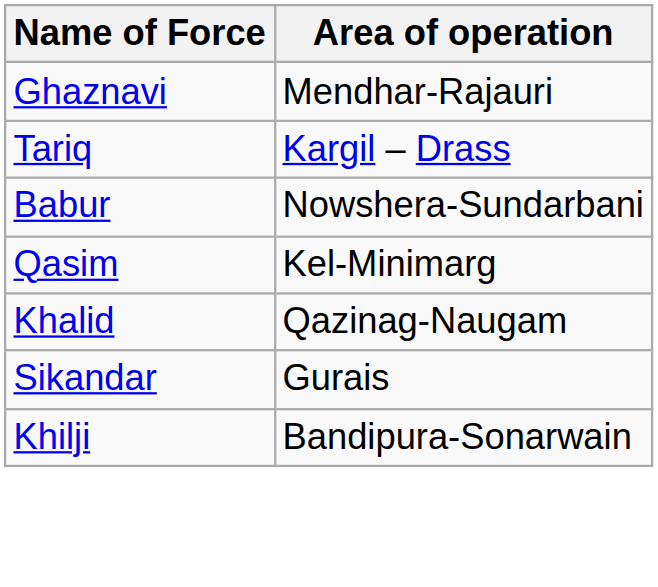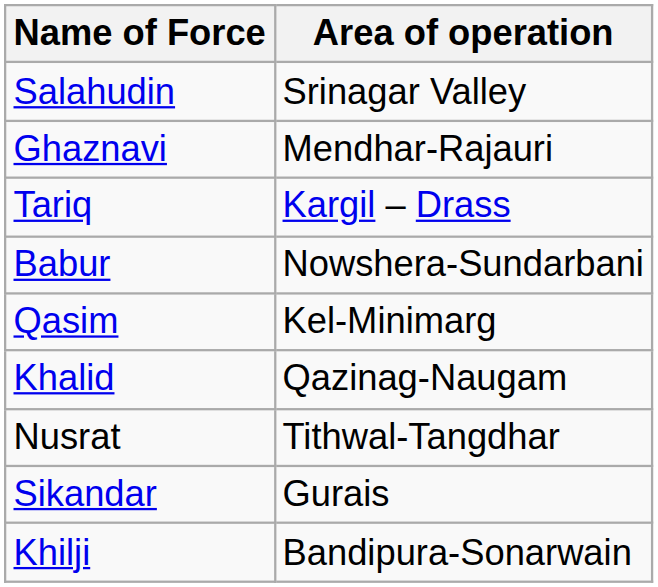 <table class="wikitable floatright">
 <tr>
 <th>Name of Force</th>
 <th>Area of operation</th>
+</tr>
+<tr>
+<td><a href='#'>Salahudin</a></td>
+<td>Srinagar Valley</td>
 </tr>
 <tr>
 <td><a href='#'>Ghaznavi</a></td>
 <td>Mendhar-Rajauri</td>
 </tr>
 <tr>
 <td><a href='#'>Tariq</a></td>
 <td><a href='#'>Kargil</a> – <a href='#'>Drass</a></td>
 </tr>
 <tr>
 <td><a href='#'>Babur</a></td>
 <td>Nowshera-Sundarbani</td>
 </tr>
 <tr>
 <td><a href='#'>Qasim</a></td>
 <td>Kel-Minimarg</td>
 </tr>
 <tr>
 <td><a href='#'>Khalid</a></td>
 <td>Qazinag-Naugam</td>
 </tr>
 <tr>
+<td>Nusrat</td>
+<td>Tithwal-Tangdhar</td>
+</tr>
+<tr>
 <td><a href='#'>Sikandar</a></td>
 <td>Gurais</td>
 </tr>
 <tr>
 <td><a href='#'>Khilji</a></td>
 <td>Bandipura-Sonarwain</td>
 </tr>
 </table>
